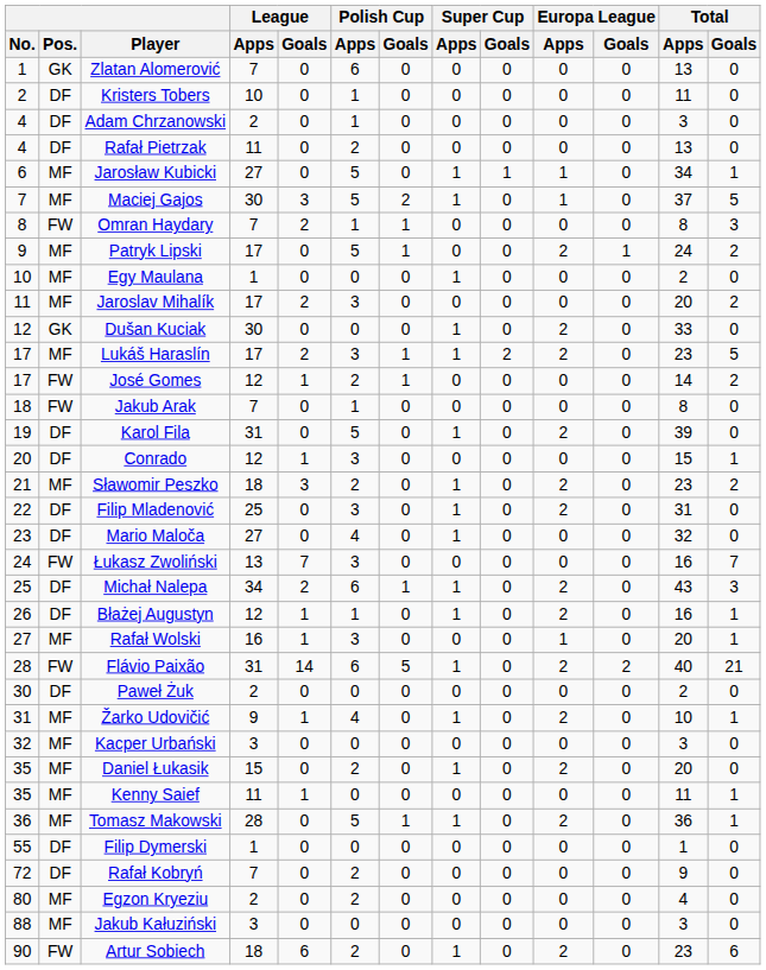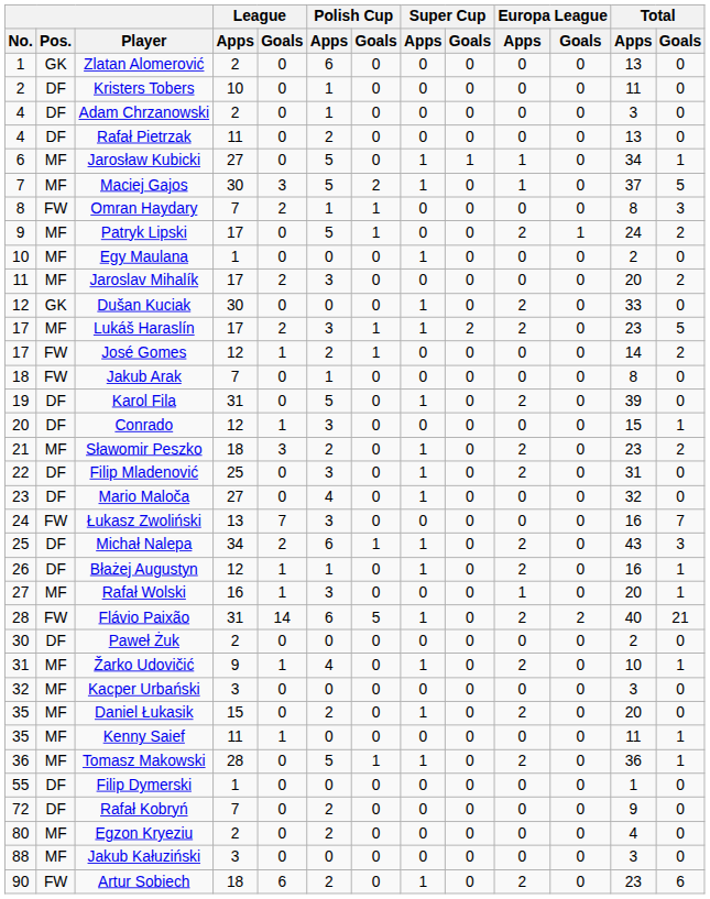 <table class="wikitable" style="text-align: center">
 <tr>
 <th colspan="3"></th>
 <th colspan="2">League</th>
 <th colspan="2">Polish Cup</th>
 <th colspan="2">Super Cup</th>
 <th colspan="2">Europa League</th>
 <th colspan="2">Total</th>
 </tr>
 <tr>
 <th>No.</th>
 <th>Pos.</th>
 <th>Player</th>
 <th>Apps</th>
 <th>Goals</th>
 <th>Apps</th>
 <th>Goals</th>
 <th>Apps</th>
 <th>Goals</th>
 <th>Apps</th>
 <th>Goals</th>
 <th>Apps</th>
 <th>Goals</th>
 </tr>
 <tr>
 <td>1</td>
 <td>GK</td>
 <td><a href='#'>Zlatan Alomerović</a></td>
-<td>7</td>
+<td>2</td>
 <td>0</td>
 <td>6</td>
 <td>0</td>
 <td>0</td>
 <td>0</td>
 <td>0</td>
 <td>0</td>
 <td>13</td>
 <td>0</td>
 </tr>
 <tr>
 <td>2</td>
 <td>DF</td>
 <td><a href='#'>Kristers Tobers</a></td>
 <td>10</td>
 <td>0</td>
 <td>1</td>
 <td>0</td>
 <td>0</td>
 <td>0</td>
 <td>0</td>
 <td>0</td>
 <td>11</td>
 <td>0</td>
 </tr>
 <tr>
 <td>4</td>
 <td>DF</td>
 <td><a href='#'>Adam Chrzanowski</a></td>
 <td>2</td>
 <td>0</td>
 <td>1</td>
 <td>0</td>
 <td>0</td>
 <td>0</td>
 <td>0</td>
 <td>0</td>
 <td>3</td>
 <td>0</td>
 </tr>
 <tr>
 <td>4</td>
 <td>DF</td>
 <td><a href='#'>Rafał Pietrzak</a></td>
 <td>11</td>
 <td>0</td>
 <td>2</td>
 <td>0</td>
 <td>0</td>
 <td>0</td>
 <td>0</td>
 <td>0</td>
 <td>13</td>
 <td>0</td>
 </tr>
 <tr>
 <td>6</td>
 <td>MF</td>
 <td><a href='#'>Jarosław Kubicki</a></td>
 <td>27</td>
 <td>0</td>
 <td>5</td>
 <td>0</td>
 <td>1</td>
 <td>1</td>
 <td>1</td>
 <td>0</td>
 <td>34</td>
 <td>1</td>
 </tr>
 <tr>
 <td>7</td>
 <td>MF</td>
 <td><a href='#'>Maciej Gajos</a></td>
 <td>30</td>
 <td>3</td>
 <td>5</td>
 <td>2</td>
 <td>1</td>
 <td>0</td>
 <td>1</td>
 <td>0</td>
 <td>37</td>
 <td>5</td>
 </tr>
 <tr>
 <td>8</td>
 <td>FW</td>
 <td><a href='#'>Omran Haydary</a></td>
 <td>7</td>
 <td>2</td>
 <td>1</td>
 <td>1</td>
 <td>0</td>
 <td>0</td>
 <td>0</td>
 <td>0</td>
 <td>8</td>
 <td>3</td>
 </tr>
 <tr>
 <td>9</td>
 <td>MF</td>
 <td><a href='#'>Patryk Lipski</a></td>
 <td>17</td>
 <td>0</td>
 <td>5</td>
 <td>1</td>
 <td>0</td>
 <td>0</td>
 <td>2</td>
 <td>1</td>
 <td>24</td>
 <td>2</td>
 </tr>
 <tr>
 <td>10</td>
 <td>MF</td>
 <td><a href='#'>Egy Maulana</a></td>
 <td>1</td>
 <td>0</td>
 <td>0</td>
 <td>0</td>
 <td>1</td>
 <td>0</td>
 <td>0</td>
 <td>0</td>
 <td>2</td>
 <td>0</td>
 </tr>
 <tr>
 <td>11</td>
 <td>MF</td>
 <td><a href='#'>Jaroslav Mihalík</a></td>
 <td>17</td>
 <td>2</td>
 <td>3</td>
 <td>0</td>
 <td>0</td>
 <td>0</td>
 <td>0</td>
 <td>0</td>
 <td>20</td>
 <td>2</td>
 </tr>
 <tr>
 <td>12</td>
 <td>GK</td>
 <td><a href='#'>Dušan Kuciak</a></td>
 <td>30</td>
 <td>0</td>
 <td>0</td>
 <td>0</td>
 <td>1</td>
 <td>0</td>
 <td>2</td>
 <td>0</td>
 <td>33</td>
 <td>0</td>
 </tr>
 <tr>
 <td>17</td>
 <td>MF</td>
 <td><a href='#'>Lukáš Haraslín</a></td>
 <td>17</td>
 <td>2</td>
 <td>3</td>
 <td>1</td>
 <td>1</td>
 <td>2</td>
 <td>2</td>
 <td>0</td>
 <td>23</td>
 <td>5</td>
 </tr>
 <tr>
 <td>17</td>
 <td>FW</td>
 <td><a href='#'>José Gomes</a></td>
 <td>12</td>
 <td>1</td>
 <td>2</td>
 <td>1</td>
 <td>0</td>
 <td>0</td>
 <td>0</td>
 <td>0</td>
 <td>14</td>
 <td>2</td>
 </tr>
 <tr>
 <td>18</td>
 <td>FW</td>
 <td><a href='#'>Jakub Arak</a></td>
 <td>7</td>
 <td>0</td>
 <td>1</td>
 <td>0</td>
 <td>0</td>
 <td>0</td>
 <td>0</td>
 <td>0</td>
 <td>8</td>
 <td>0</td>
 </tr>
 <tr>
 <td>19</td>
 <td>DF</td>
 <td><a href='#'>Karol Fila</a></td>
 <td>31</td>
 <td>0</td>
 <td>5</td>
 <td>0</td>
 <td>1</td>
 <td>0</td>
 <td>2</td>
 <td>0</td>
 <td>39</td>
 <td>0</td>
 </tr>
 <tr>
 <td>20</td>
 <td>DF</td>
 <td><a href='#'>Conrado</a></td>
 <td>12</td>
 <td>1</td>
 <td>3</td>
 <td>0</td>
 <td>0</td>
 <td>0</td>
 <td>0</td>
 <td>0</td>
 <td>15</td>
 <td>1</td>
 </tr>
 <tr>
 <td>21</td>
 <td>MF</td>
 <td><a href='#'>Sławomir Peszko</a></td>
 <td>18</td>
 <td>3</td>
 <td>2</td>
 <td>0</td>
 <td>1</td>
 <td>0</td>
 <td>2</td>
 <td>0</td>
 <td>23</td>
 <td>2</td>
 </tr>
 <tr>
 <td>22</td>
 <td>DF</td>
 <td><a href='#'>Filip Mladenović</a></td>
 <td>25</td>
 <td>0</td>
 <td>3</td>
 <td>0</td>
 <td>1</td>
 <td>0</td>
 <td>2</td>
 <td>0</td>
 <td>31</td>
 <td>0</td>
 </tr>
 <tr>
 <td>23</td>
 <td>DF</td>
 <td><a href='#'>Mario Maloča</a></td>
 <td>27</td>
 <td>0</td>
 <td>4</td>
 <td>0</td>
 <td>1</td>
 <td>0</td>
 <td>0</td>
 <td>0</td>
 <td>32</td>
 <td>0</td>
 </tr>
 <tr>
 <td>24</td>
 <td>FW</td>
 <td><a href='#'>Łukasz Zwoliński</a></td>
 <td>13</td>
 <td>7</td>
 <td>3</td>
 <td>0</td>
 <td>0</td>
 <td>0</td>
 <td>0</td>
 <td>0</td>
 <td>16</td>
 <td>7</td>
 </tr>
 <tr>
 <td>25</td>
 <td>DF</td>
 <td><a href='#'>Michał Nalepa</a></td>
 <td>34</td>
 <td>2</td>
 <td>6</td>
 <td>1</td>
 <td>1</td>
 <td>0</td>
 <td>2</td>
 <td>0</td>
 <td>43</td>
 <td>3</td>
 </tr>
 <tr>
 <td>26</td>
 <td>DF</td>
 <td><a href='#'>Błażej Augustyn</a></td>
 <td>12</td>
 <td>1</td>
 <td>1</td>
 <td>0</td>
 <td>1</td>
 <td>0</td>
 <td>2</td>
 <td>0</td>
 <td>16</td>
 <td>1</td>
 </tr>
 <tr>
 <td>27</td>
 <td>MF</td>
 <td><a href='#'>Rafał Wolski</a></td>
 <td>16</td>
 <td>1</td>
 <td>3</td>
 <td>0</td>
 <td>0</td>
 <td>0</td>
 <td>1</td>
 <td>0</td>
 <td>20</td>
 <td>1</td>
 </tr>
 <tr>
 <td>28</td>
 <td>FW</td>
 <td><a href='#'>Flávio Paixão</a></td>
 <td>31</td>
 <td>14</td>
 <td>6</td>
 <td>5</td>
 <td>1</td>
 <td>0</td>
 <td>2</td>
 <td>2</td>
 <td>40</td>
 <td>21</td>
 </tr>
 <tr>
 <td>30</td>
 <td>DF</td>
 <td><a href='#'>Paweł Żuk</a></td>
 <td>2</td>
 <td>0</td>
 <td>0</td>
 <td>0</td>
 <td>0</td>
 <td>0</td>
 <td>0</td>
 <td>0</td>
 <td>2</td>
 <td>0</td>
 </tr>
 <tr>
 <td>31</td>
 <td>MF</td>
 <td><a href='#'>Žarko Udovičić</a></td>
 <td>9</td>
 <td>1</td>
 <td>4</td>
 <td>0</td>
 <td>1</td>
 <td>0</td>
 <td>2</td>
 <td>0</td>
 <td>10</td>
 <td>1</td>
 </tr>
 <tr>
 <td>32</td>
 <td>MF</td>
 <td><a href='#'>Kacper Urbański</a></td>
 <td>3</td>
 <td>0</td>
 <td>0</td>
 <td>0</td>
 <td>0</td>
 <td>0</td>
 <td>0</td>
 <td>0</td>
 <td>3</td>
 <td>0</td>
 </tr>
 <tr>
 <td>35</td>
 <td>MF</td>
 <td><a href='#'>Daniel Łukasik</a></td>
 <td>15</td>
 <td>0</td>
 <td>2</td>
 <td>0</td>
 <td>1</td>
 <td>0</td>
 <td>2</td>
 <td>0</td>
 <td>20</td>
 <td>0</td>
 </tr>
 <tr>
 <td>35</td>
 <td>MF</td>
 <td><a href='#'>Kenny Saief</a></td>
 <td>11</td>
 <td>1</td>
 <td>0</td>
 <td>0</td>
 <td>0</td>
 <td>0</td>
 <td>0</td>
 <td>0</td>
 <td>11</td>
 <td>1</td>
 </tr>
 <tr>
 <td>36</td>
 <td>MF</td>
 <td><a href='#'>Tomasz Makowski</a></td>
 <td>28</td>
 <td>0</td>
 <td>5</td>
 <td>1</td>
 <td>1</td>
 <td>0</td>
 <td>2</td>
 <td>0</td>
 <td>36</td>
 <td>1</td>
 </tr>
 <tr>
 <td>55</td>
 <td>DF</td>
 <td><a href='#'>Filip Dymerski</a></td>
 <td>1</td>
 <td>0</td>
 <td>0</td>
 <td>0</td>
 <td>0</td>
 <td>0</td>
 <td>0</td>
 <td>0</td>
 <td>1</td>
 <td>0</td>
 </tr>
 <tr>
 <td>72</td>
 <td>DF</td>
 <td><a href='#'>Rafał Kobryń</a></td>
 <td>7</td>
 <td>0</td>
 <td>2</td>
 <td>0</td>
 <td>0</td>
 <td>0</td>
 <td>0</td>
 <td>0</td>
 <td>9</td>
 <td>0</td>
 </tr>
 <tr>
 <td>80</td>
 <td>MF</td>
 <td><a href='#'>Egzon Kryeziu</a></td>
 <td>2</td>
 <td>0</td>
 <td>2</td>
 <td>0</td>
 <td>0</td>
 <td>0</td>
 <td>0</td>
 <td>0</td>
 <td>4</td>
 <td>0</td>
 </tr>
 <tr>
 <td>88</td>
 <td>MF</td>
 <td><a href='#'>Jakub Kałuziński</a></td>
 <td>3</td>
 <td>0</td>
 <td>0</td>
 <td>0</td>
 <td>0</td>
 <td>0</td>
 <td>0</td>
 <td>0</td>
 <td>3</td>
 <td>0</td>
 </tr>
 <tr>
 <td>90</td>
 <td>FW</td>
 <td><a href='#'>Artur Sobiech</a></td>
 <td>18</td>
 <td>6</td>
 <td>2</td>
 <td>0</td>
 <td>1</td>
 <td>0</td>
 <td>2</td>
 <td>0</td>
 <td>23</td>
 <td>6</td>
 </tr>
 </table>
